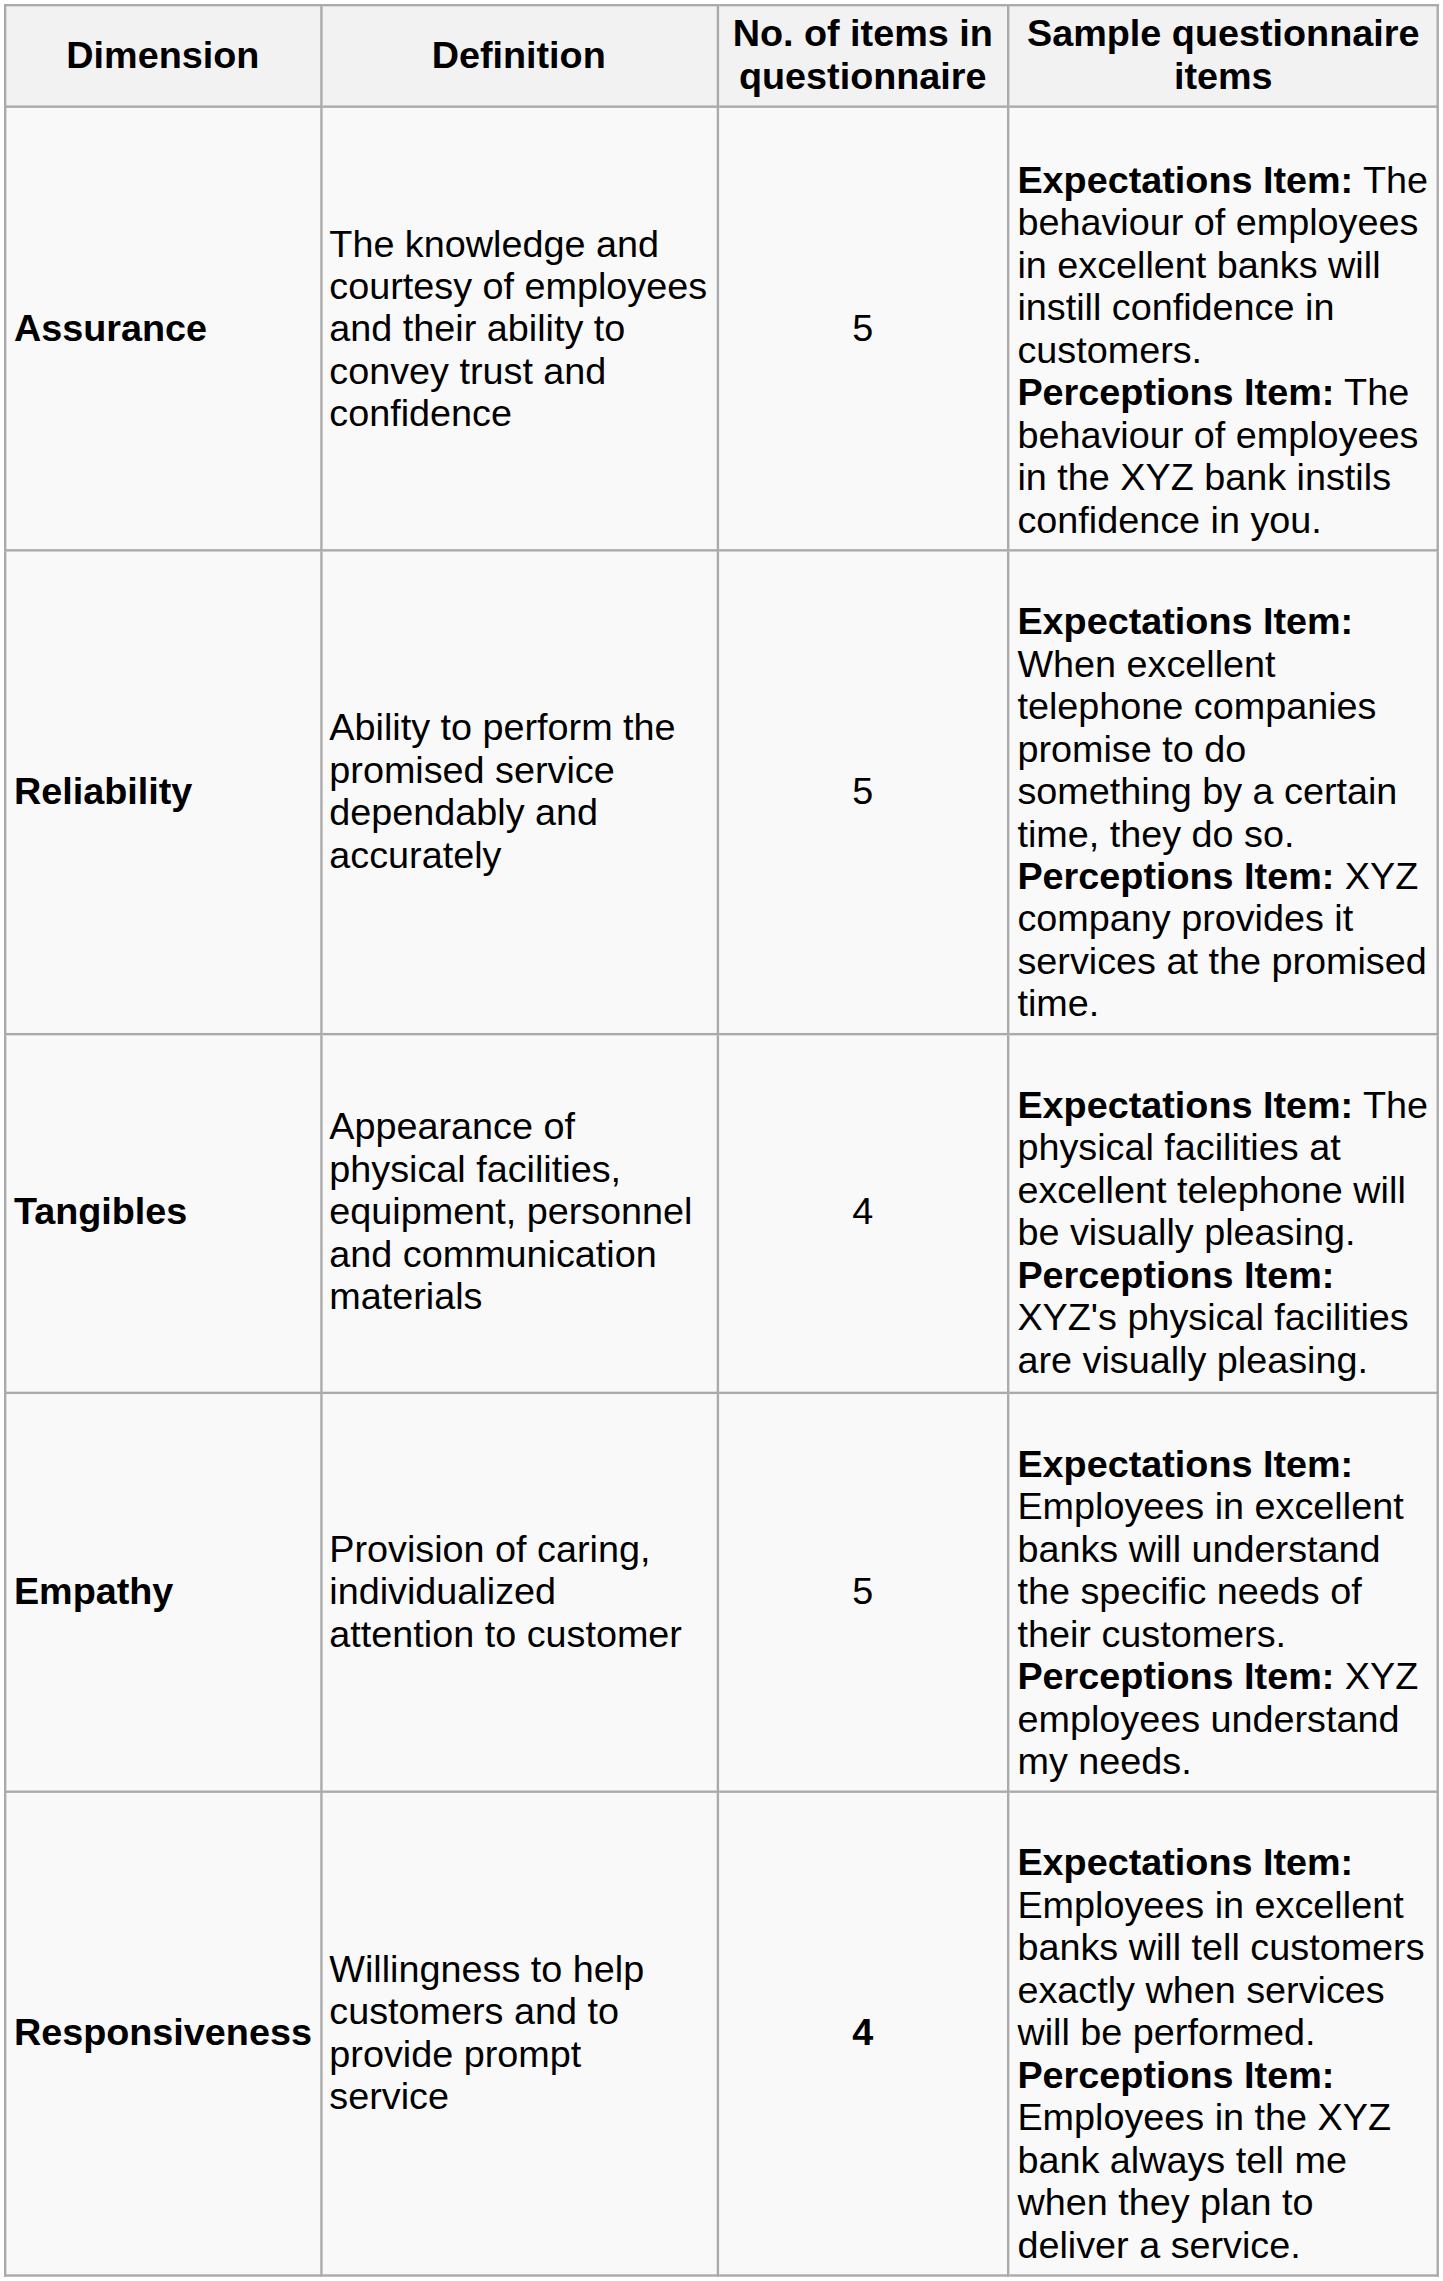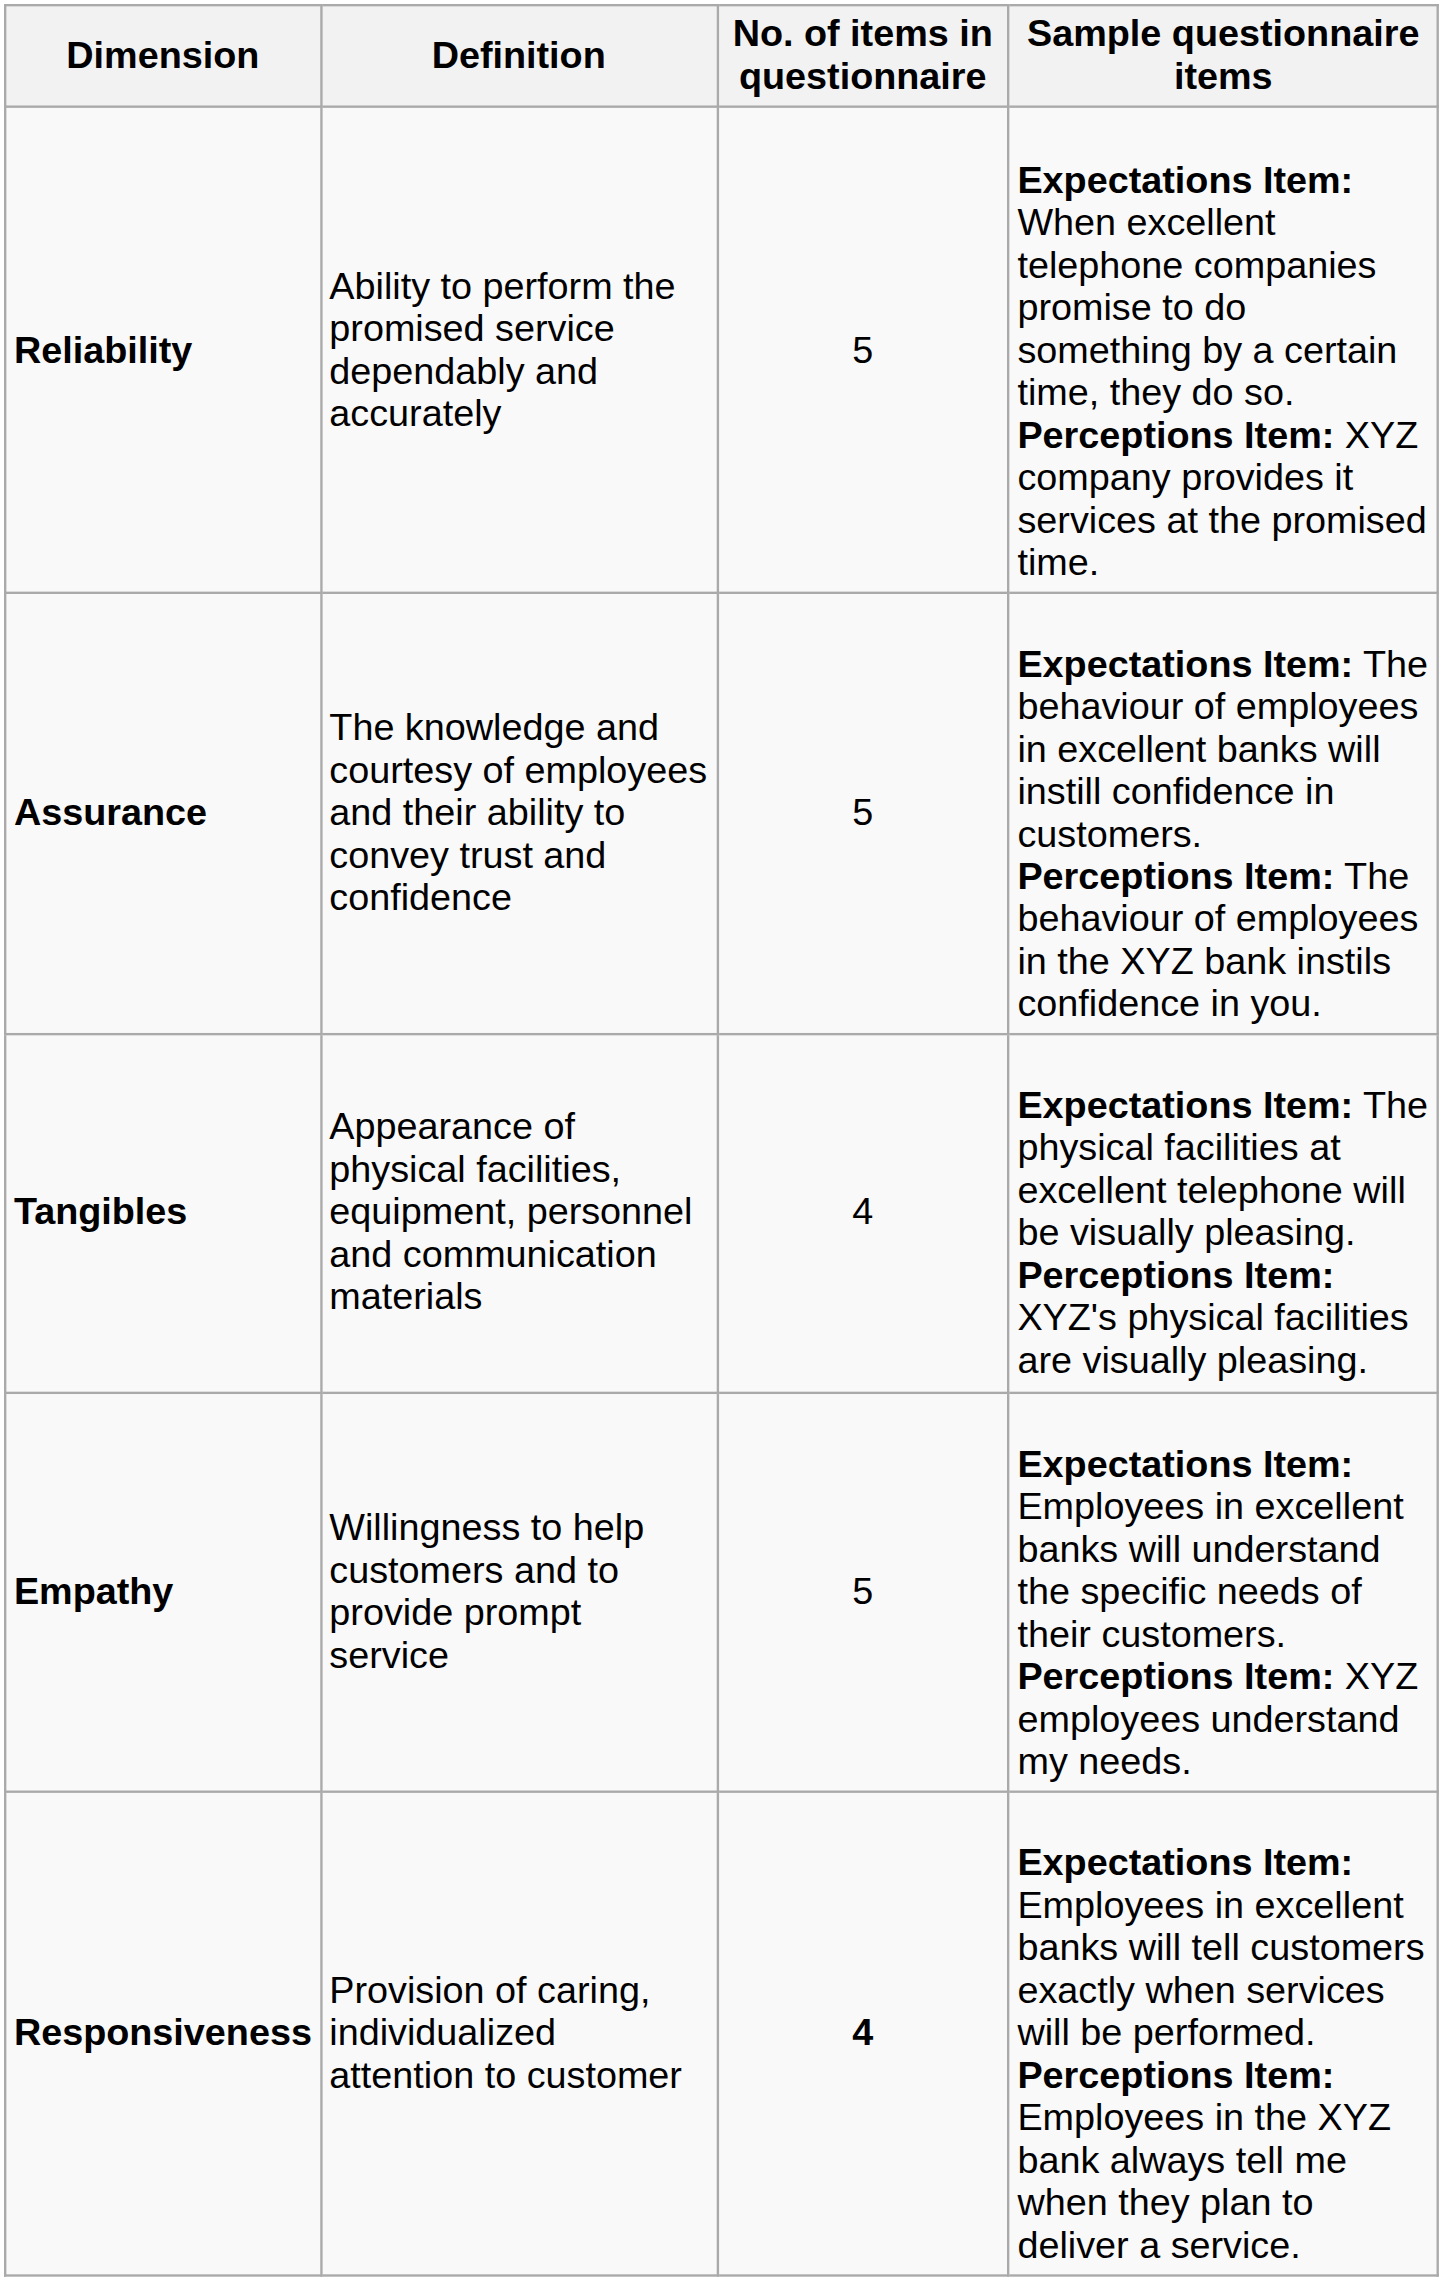 <table class="wikitable">
 <tr>
 <th>Dimension</th>
 <th>Definition</th>
 <th>No. of items in questionnaire</th>
 <th>Sample questionnaire items</th>
 </tr>
 <tr>
+<td><strong>Reliability</strong></td>
+<td>Ability to perform the promised service dependably and accurately</td>
+<td colspan="1" style="text-align: center;">5</td>
+<td><br><strong>Expectations Item:</strong> When excellent telephone companies promise to do something by a certain time, they do so.<br><strong>Perceptions Item:</strong> XYZ company provides it services at the promised time.</td>
+</tr>
+<tr>
 <td><strong>Assurance</strong></td>
 <td>The knowledge and courtesy of  employees and their ability to convey trust and confidence</td>
 <td colspan="1" style="text-align: center;">5</td>
 <td><br><strong>Expectations Item:</strong> The behaviour of employees in excellent banks will instill confidence in customers.<br><strong>Perceptions Item:</strong>  The behaviour of employees in the XYZ bank instils confidence in you.</td>
-</tr>
-<tr>
-<td><strong>Reliability</strong></td>
-<td>Ability to perform the promised service dependably and accurately</td>
-<td colspan="1" style="text-align: center;">5</td>
-<td><br><strong>Expectations Item:</strong> When excellent telephone companies promise to do something by a certain time, they do so.<br><strong>Perceptions Item:</strong> XYZ company provides it services at the promised time.</td>
 </tr>
 <tr>
 <td><strong>Tangibles</strong></td>
 <td>Appearance of physical facilities, equipment, personnel and communication materials</td>
 <td colspan="1" style="text-align: center;">4</td>
 <td><br><strong>Expectations Item:</strong> The physical facilities at excellent telephone will be visually pleasing.<br><strong>Perceptions Item:</strong>  XYZ's physical facilities are visually pleasing.</td>
 </tr>
 <tr>
 <td><strong>Empathy</strong></td>
-<td>Provision of caring, individualized attention to customer</td>
+<td>Willingness to help customers and to provide prompt service</td>
 <td colspan="1" style="text-align: center;">5</td>
 <td><br><strong>Expectations Item:</strong> Employees in excellent banks will understand the specific needs of their customers.<br><strong>Perceptions Item:</strong>  XYZ employees understand my needs.</td>
 </tr>
 <tr>
 <td><strong>Responsiveness</strong></td>
-<td>Willingness to help customers and to provide prompt service</td>
+<td>Provision of caring, individualized attention to customer</td>
 <td colspan="1" style="text-align: center;"><strong>4</strong></td>
 <td><br><strong>Expectations Item:</strong> Employees in excellent banks will tell customers exactly when services will be performed.<br><strong>Perceptions Item:</strong>  Employees in the XYZ bank always tell me when they plan to deliver a service.</td>
 </tr>
 </table>
